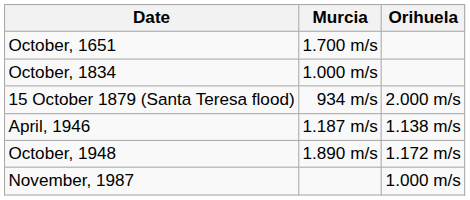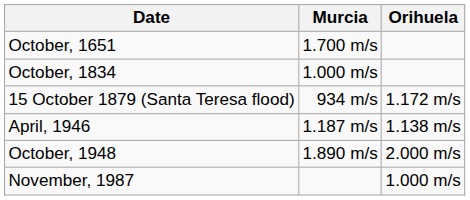 <table class="wikitable" align="center">
 <tr style="background:#efefef;">
 <th>Date</th>
 <th>Murcia</th>
 <th>Orihuela</th>
 </tr>
 <tr>
 <td>October, 1651</td>
 <td align="right">1.700 m/s</td>
 <td></td>
 </tr>
 <tr>
 <td>October, 1834</td>
 <td align="right">1.000 m/s</td>
 <td></td>
 </tr>
 <tr>
 <td>15 October 1879 (Santa Teresa flood)</td>
 <td align="right">934 m/s</td>
-<td align="right">2.000 m/s</td>
+<td align="right">1.172 m/s</td>
 </tr>
 <tr>
 <td>April, 1946</td>
 <td align="right">1.187 m/s</td>
 <td align="right">1.138 m/s</td>
 </tr>
 <tr>
 <td>October, 1948</td>
 <td align="right">1.890 m/s</td>
-<td align="right">1.172 m/s</td>
+<td align="right">2.000 m/s</td>
 </tr>
 <tr>
 <td>November, 1987</td>
 <td></td>
 <td align="right">1.000 m/s</td>
 </tr>
 </table>
